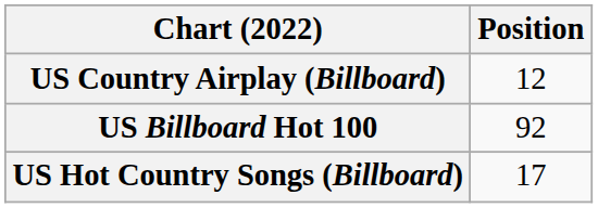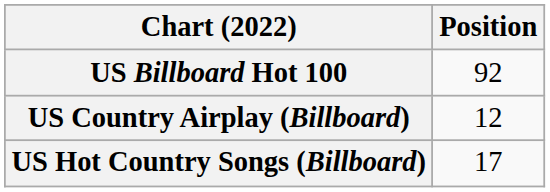 <table class="wikitable plainrowheaders sortable" style="text-align:center">
 <tr>
 <th scope="col">Chart (2022)</th>
 <th scope="col">Position</th>
 </tr>
 <tr>
+<th scope="row">US <em>Billboard</em> Hot 100</th>
+<td>92</td>
+</tr>
+<tr>
 <th scope="row">US Country Airplay (<em>Billboard</em>)</th>
 <td>12</td>
-</tr>
-<tr>
-<th scope="row">US <em>Billboard</em> Hot 100</th>
-<td>92</td>
 </tr>
 <tr>
 <th scope="row">US Hot Country Songs (<em>Billboard</em>)</th>
 <td>17</td>
 </tr>
 </table>
